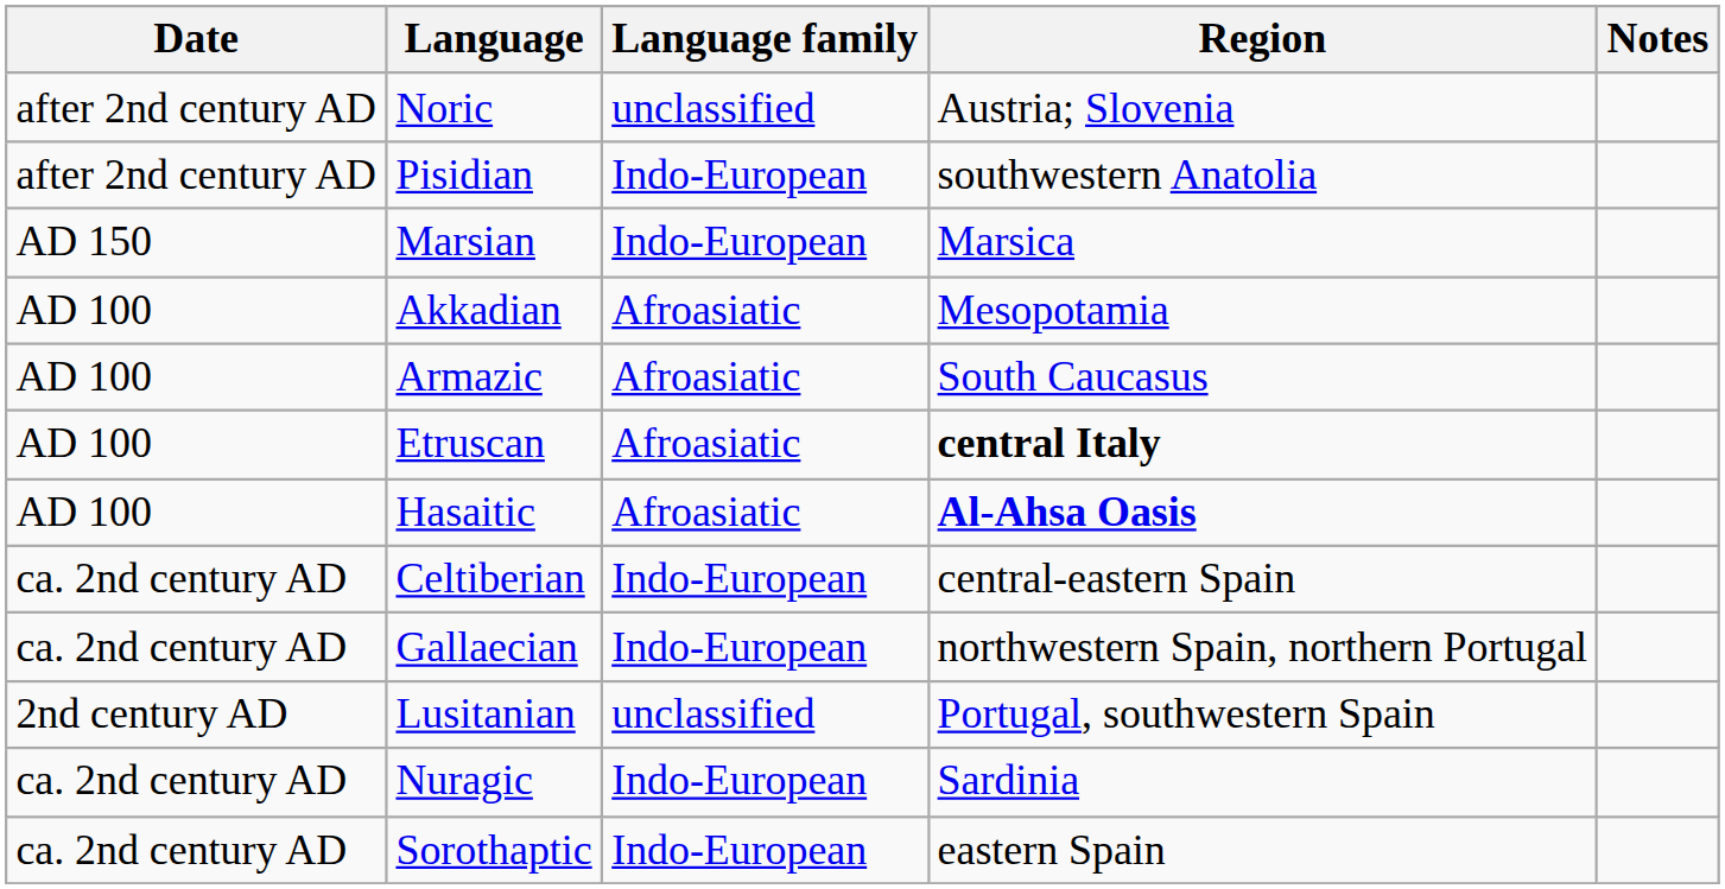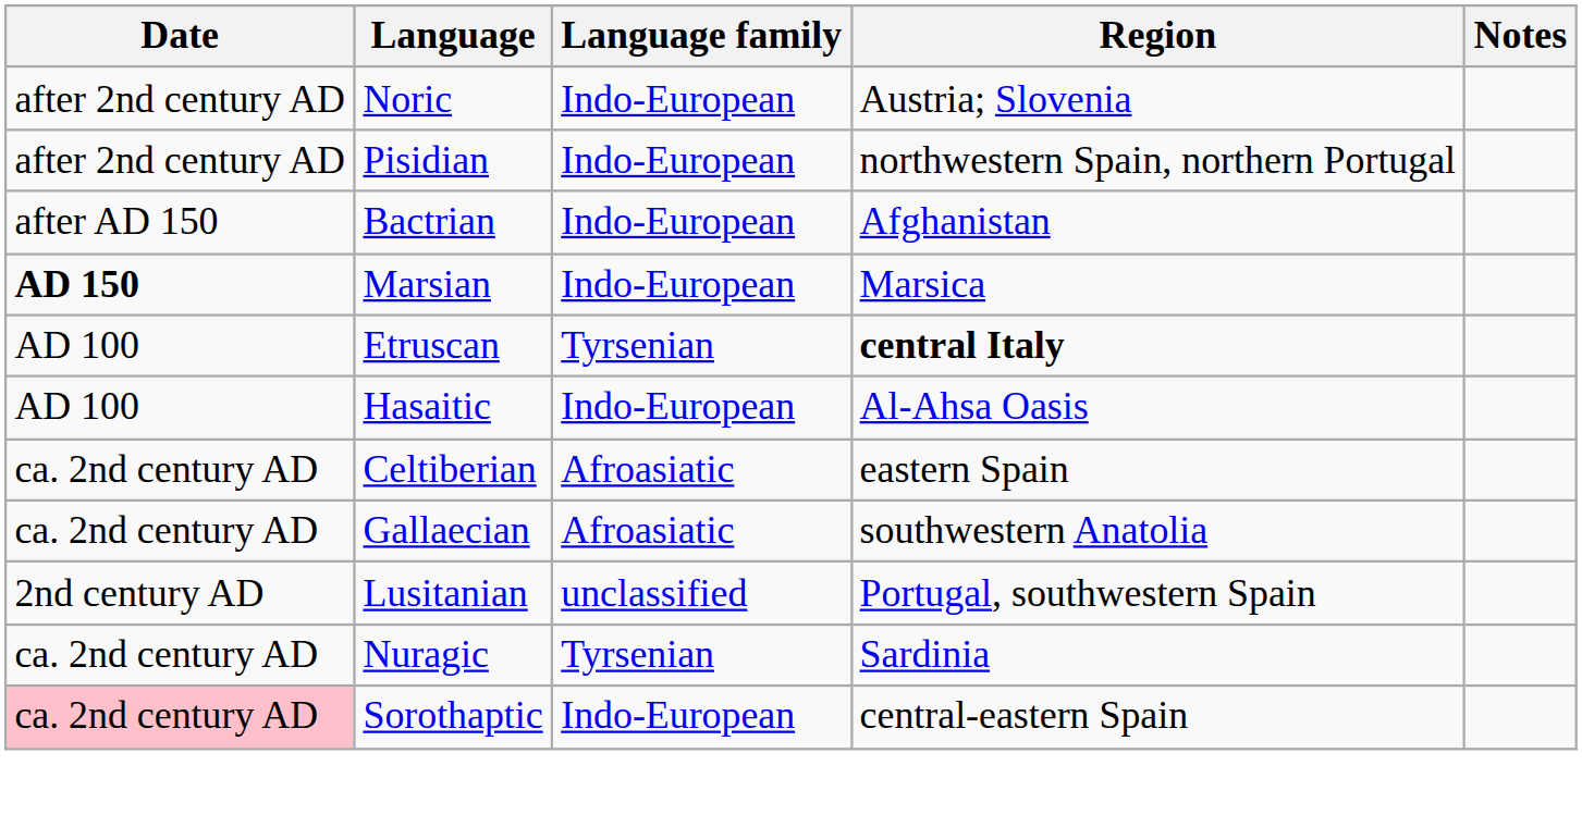 <table class="wikitable sortable" border="1">
 <tr>
 <th>Date</th>
 <th>Language</th>
 <th>Language family</th>
 <th>Region</th>
 <th>Notes</th>
 </tr>
 <tr>
 <td>after 2nd century AD</td>
 <td><a href='#'>Noric</a></td>
-<td><a href='#'>unclassified</a></td>
+<td><a href='#'>Indo-European</a></td>
 <td>Austria; <a href='#'>Slovenia</a></td>
 <td></td>
 </tr>
 <tr>
 <td>after 2nd century AD</td>
 <td><a href='#'>Pisidian</a></td>
 <td><a href='#'>Indo-European</a></td>
-<td>southwestern <a href='#'>Anatolia</a></td>
+<td>northwestern Spain, northern Portugal</td>
 <td></td>
 </tr>
 <tr>
-<td>AD 150</td>
+<td>after AD 150</td>
+<td><a href='#'>Bactrian</a></td>
+<td><a href='#'>Indo-European</a></td>
+<td><a href='#'>Afghanistan</a></td>
+<td></td>
+</tr>
+<tr>
+<td><strong>AD 150</strong></td>
 <td><a href='#'>Marsian</a></td>
 <td><a href='#'>Indo-European</a></td>
 <td><a href='#'>Marsica</a></td>
 <td></td>
 </tr>
 <tr>
 <td>AD 100</td>
-<td><a href='#'>Akkadian</a></td>
-<td><a href='#'>Afroasiatic</a></td>
-<td><a href='#'>Mesopotamia</a></td>
-<td></td>
-</tr>
-<tr>
-<td>AD 100</td>
-<td><a href='#'>Armazic</a></td>
-<td><a href='#'>Afroasiatic</a></td>
-<td><a href='#'>South Caucasus</a></td>
-<td></td>
-</tr>
-<tr>
-<td>AD 100</td>
 <td><a href='#'>Etruscan</a></td>
-<td><a href='#'>Afroasiatic</a></td>
+<td><a href='#'>Tyrsenian</a></td>
 <td><strong>central Italy</strong></td>
 <td><br></td>
 </tr>
 <tr>
 <td>AD 100</td>
 <td><a href='#'>Hasaitic</a></td>
-<td><a href='#'>Afroasiatic</a></td>
-<td><strong><a href='#'>Al-Ahsa Oasis</a></strong></td>
+<td><a href='#'>Indo-European</a></td>
+<td><a href='#'>Al-Ahsa Oasis</a></td>
 <td></td>
 </tr>
 <tr>
 <td>ca. 2nd century AD</td>
 <td><a href='#'>Celtiberian</a></td>
-<td><a href='#'>Indo-European</a></td>
-<td>central-eastern Spain</td>
+<td><a href='#'>Afroasiatic</a></td>
+<td>eastern Spain</td>
 <td></td>
 </tr>
 <tr>
 <td>ca. 2nd century AD</td>
 <td><a href='#'>Gallaecian</a></td>
-<td><a href='#'>Indo-European</a></td>
-<td>northwestern Spain, northern Portugal</td>
+<td><a href='#'>Afroasiatic</a></td>
+<td>southwestern <a href='#'>Anatolia</a></td>
 <td></td>
 </tr>
 <tr>
 <td>2nd century AD</td>
 <td><a href='#'>Lusitanian</a></td>
 <td><a href='#'>unclassified</a></td>
 <td><a href='#'>Portugal</a>, southwestern Spain</td>
 <td></td>
 </tr>
 <tr>
 <td>ca. 2nd century AD</td>
 <td><a href='#'>Nuragic</a></td>
-<td><a href='#'>Indo-European</a></td>
+<td><a href='#'>Tyrsenian</a></td>
 <td><a href='#'>Sardinia</a></td>
 <td></td>
 </tr>
 <tr>
-<td>ca. 2nd century AD</td>
+<td style="background: pink;">ca. 2nd century AD</td>
 <td><a href='#'>Sorothaptic</a></td>
 <td><a href='#'>Indo-European</a></td>
-<td>eastern Spain</td>
+<td>central-eastern Spain</td>
 <td></td>
 </tr>
 </table>
